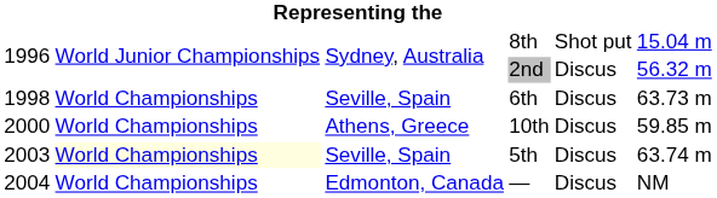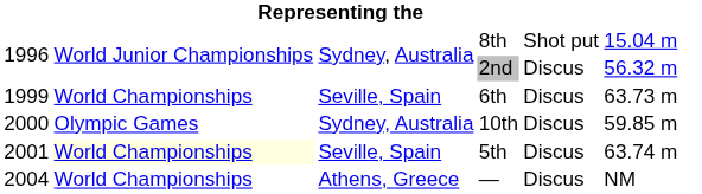 <table>
 <tr>
 <th colspan="6">Representing the </th>
 </tr>
 <tr>
 <td rowspan=2>1996</td>
 <td rowspan=2><a href='#'>World Junior Championships</a></td>
 <td rowspan=2><a href='#'>Sydney</a>, <a href='#'>Australia</a></td>
 <td>8th</td>
 <td>Shot put</td>
 <td><a href='#'>15.04 m</a></td>
 </tr>
 <tr>
 <td bgcolor=silver>2nd</td>
 <td>Discus</td>
 <td><a href='#'>56.32 m</a></td>
 </tr>
 <tr>
-<td>1998</td>
+<td>1999</td>
 <td><a href='#'>World Championships</a></td>
 <td><a href='#'>Seville, Spain</a></td>
 <td>6th</td>
 <td>Discus</td>
 <td>63.73 m</td>
 </tr>
 <tr>
 <td>2000</td>
-<td><a href='#'>World Championships</a></td>
-<td><a href='#'>Athens, Greece</a></td>
+<td><a href='#'>Olympic Games</a></td>
+<td><a href='#'>Sydney, Australia</a></td>
 <td>10th</td>
 <td>Discus</td>
 <td>59.85 m</td>
 </tr>
 <tr>
-<td>2003</td>
+<td>2001</td>
 <td style="background: lightyellow;"><a href='#'>World Championships</a></td>
 <td><a href='#'>Seville, Spain</a></td>
 <td>5th</td>
 <td>Discus</td>
 <td>63.74 m</td>
 </tr>
 <tr>
 <td>2004</td>
 <td><a href='#'>World Championships</a></td>
-<td><a href='#'>Edmonton, Canada</a></td>
+<td><a href='#'>Athens, Greece</a></td>
 <td>—</td>
 <td>Discus</td>
 <td>NM</td>
 </tr>
 </table>
